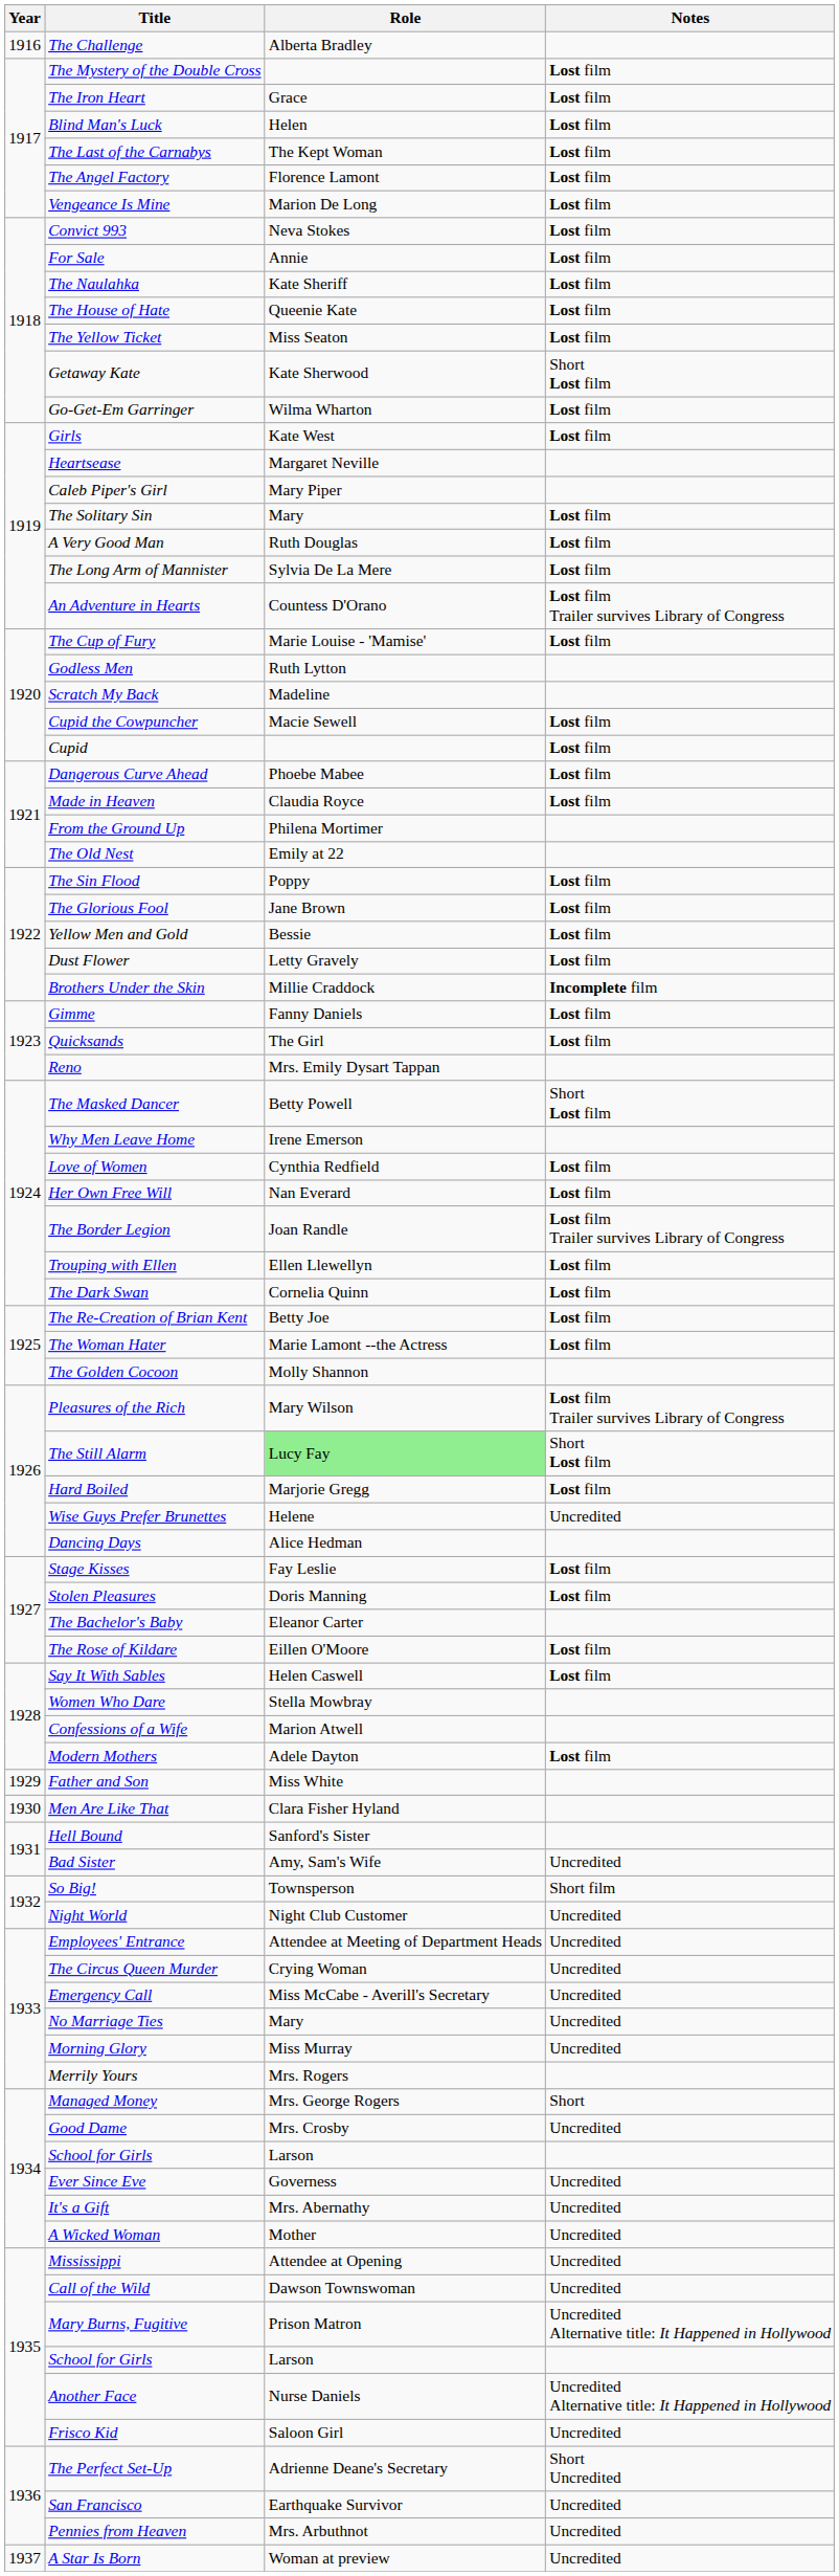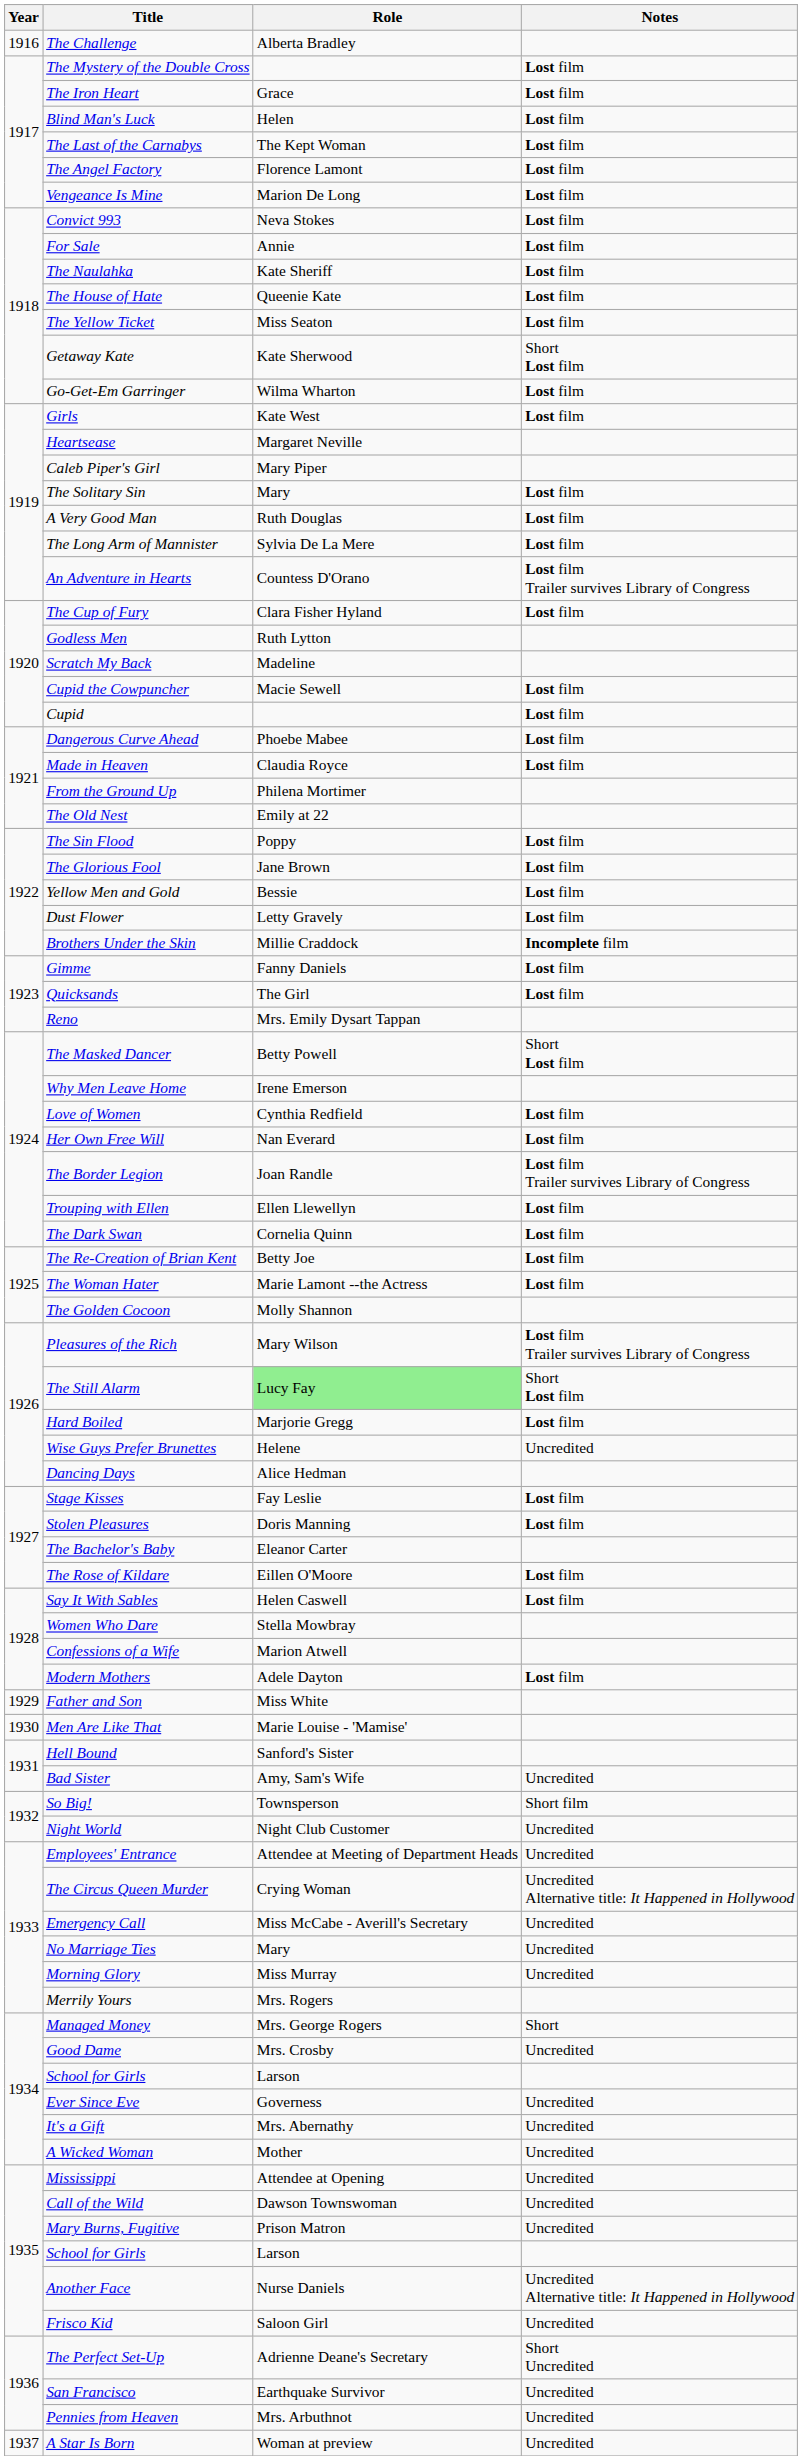 <table class="wikitable" style="font-size: 90%;">
 <tr>
 <th>Year</th>
 <th>Title</th>
 <th>Role</th>
 <th>Notes</th>
 </tr>
 <tr>
 <td>1916</td>
 <td><em><a href='#'>The Challenge</a></em></td>
 <td>Alberta Bradley</td>
 <td></td>
 </tr>
 <tr>
 <td rowspan=6>1917</td>
 <td><em><a href='#'>The Mystery of the Double Cross</a></em></td>
 <td></td>
 <td><strong>Lost</strong> film</td>
 </tr>
 <tr>
 <td><em><a href='#'>The Iron Heart</a></em></td>
 <td>Grace</td>
 <td><strong>Lost</strong> film</td>
 </tr>
 <tr>
 <td><em><a href='#'>Blind Man's Luck</a></em></td>
 <td>Helen</td>
 <td><strong>Lost</strong> film</td>
 </tr>
 <tr>
 <td><em><a href='#'>The Last of the Carnabys</a></em></td>
 <td>The Kept Woman</td>
 <td><strong>Lost</strong> film</td>
 </tr>
 <tr>
 <td><em><a href='#'>The Angel Factory</a></em></td>
 <td>Florence Lamont</td>
 <td><strong>Lost</strong> film</td>
 </tr>
 <tr>
 <td><em><a href='#'>Vengeance Is Mine</a></em></td>
 <td>Marion De Long</td>
 <td><strong>Lost</strong> film</td>
 </tr>
 <tr>
 <td rowspan=7>1918</td>
 <td><em><a href='#'>Convict 993</a></em></td>
 <td>Neva Stokes</td>
 <td><strong>Lost</strong> film</td>
 </tr>
 <tr>
 <td><em><a href='#'>For Sale</a></em></td>
 <td>Annie</td>
 <td><strong>Lost</strong> film</td>
 </tr>
 <tr>
 <td><em><a href='#'>The Naulahka</a></em></td>
 <td>Kate Sheriff</td>
 <td><strong>Lost</strong> film</td>
 </tr>
 <tr>
 <td><em><a href='#'>The House of Hate</a></em></td>
 <td>Queenie Kate</td>
 <td><strong>Lost</strong> film</td>
 </tr>
 <tr>
 <td><em><a href='#'>The Yellow Ticket</a></em></td>
 <td>Miss Seaton</td>
 <td><strong>Lost</strong> film</td>
 </tr>
 <tr>
 <td><em>Getaway Kate</em></td>
 <td>Kate Sherwood</td>
 <td>Short <br><strong>Lost</strong> film</td>
 </tr>
 <tr>
 <td><em>Go-Get-Em Garringer</em></td>
 <td>Wilma Wharton</td>
 <td><strong>Lost</strong> film</td>
 </tr>
 <tr>
 <td rowspan=7>1919</td>
 <td><em><a href='#'>Girls</a></em></td>
 <td>Kate West</td>
 <td><strong>Lost</strong> film</td>
 </tr>
 <tr>
 <td><em><a href='#'>Heartsease</a></em></td>
 <td>Margaret Neville</td>
 <td></td>
 </tr>
 <tr>
 <td><em>Caleb Piper's Girl</em></td>
 <td>Mary Piper</td>
 <td></td>
 </tr>
 <tr>
 <td><em>The Solitary Sin</em></td>
 <td>Mary</td>
 <td><strong>Lost</strong> film</td>
 </tr>
 <tr>
 <td><em>A Very Good Man</em></td>
 <td>Ruth Douglas</td>
 <td><strong>Lost</strong> film</td>
 </tr>
 <tr>
 <td><em>The Long Arm of Mannister</em></td>
 <td>Sylvia De La Mere</td>
 <td><strong>Lost</strong> film</td>
 </tr>
 <tr>
 <td><em><a href='#'>An Adventure in Hearts</a></em></td>
 <td>Countess D'Orano</td>
 <td><strong>Lost</strong> film <br> Trailer survives Library of Congress</td>
 </tr>
 <tr>
 <td rowspan=5>1920</td>
 <td><em><a href='#'> The Cup of Fury</a></em></td>
-<td>Marie Louise - 'Mamise'</td>
+<td>Clara Fisher Hyland</td>
 <td><strong>Lost</strong> film</td>
 </tr>
 <tr>
 <td><em><a href='#'>Godless Men</a></em></td>
 <td>Ruth Lytton</td>
 <td></td>
 </tr>
 <tr>
 <td><em><a href='#'> Scratch My Back</a></em></td>
 <td>Madeline</td>
 <td></td>
 </tr>
 <tr>
 <td><em><a href='#'>Cupid the Cowpuncher</a></em></td>
 <td>Macie Sewell</td>
 <td><strong>Lost</strong> film</td>
 </tr>
 <tr>
 <td><em>Cupid</em></td>
 <td></td>
 <td><strong>Lost</strong> film</td>
 </tr>
 <tr>
 <td rowspan=4>1921</td>
 <td><em><a href='#'>Dangerous Curve Ahead</a></em></td>
 <td>Phoebe Mabee</td>
 <td><strong>Lost</strong> film</td>
 </tr>
 <tr>
 <td><em><a href='#'>Made in Heaven</a></em></td>
 <td>Claudia Royce</td>
 <td><strong>Lost</strong> film</td>
 </tr>
 <tr>
 <td><em><a href='#'>From the Ground Up</a></em></td>
 <td>Philena Mortimer</td>
 <td></td>
 </tr>
 <tr>
 <td><em><a href='#'>The Old Nest</a></em></td>
 <td>Emily at 22</td>
 <td></td>
 </tr>
 <tr>
 <td rowspan=5>1922</td>
 <td><em><a href='#'>The Sin Flood</a></em></td>
 <td>Poppy</td>
 <td><strong>Lost</strong> film</td>
 </tr>
 <tr>
 <td><em><a href='#'>The Glorious Fool</a></em></td>
 <td>Jane Brown</td>
 <td><strong>Lost</strong> film</td>
 </tr>
 <tr>
 <td><em>Yellow Men and Gold</em></td>
 <td>Bessie</td>
 <td><strong>Lost</strong> film</td>
 </tr>
 <tr>
 <td><em>Dust Flower</em></td>
 <td>Letty Gravely</td>
 <td><strong>Lost</strong> film</td>
 </tr>
 <tr>
 <td><em><a href='#'>Brothers Under the Skin</a></em></td>
 <td>Millie Craddock</td>
 <td><strong>Incomplete</strong> film</td>
 </tr>
 <tr>
 <td rowspan=3>1923</td>
 <td><em><a href='#'>Gimme</a></em></td>
 <td>Fanny Daniels</td>
 <td><strong>Lost</strong> film</td>
 </tr>
 <tr>
 <td><em><a href='#'>Quicksands</a></em></td>
 <td>The Girl</td>
 <td><strong>Lost</strong> film</td>
 </tr>
 <tr>
 <td><em><a href='#'> Reno</a></em></td>
 <td>Mrs. Emily Dysart Tappan</td>
 <td></td>
 </tr>
 <tr>
 <td rowspan=7>1924</td>
 <td><em><a href='#'>The Masked Dancer</a></em></td>
 <td>Betty Powell</td>
 <td>Short <br><strong>Lost</strong> film</td>
 </tr>
 <tr>
 <td><em><a href='#'>Why Men Leave Home</a></em></td>
 <td>Irene Emerson</td>
 <td></td>
 </tr>
 <tr>
 <td><em><a href='#'>Love of Women</a></em></td>
 <td>Cynthia Redfield</td>
 <td><strong>Lost</strong> film</td>
 </tr>
 <tr>
 <td><em><a href='#'>Her Own Free Will</a></em></td>
 <td>Nan Everard</td>
 <td><strong>Lost</strong> film</td>
 </tr>
 <tr>
 <td><em><a href='#'>The Border Legion</a></em></td>
 <td>Joan Randle</td>
 <td><strong>Lost</strong> film <br> Trailer survives Library of Congress</td>
 </tr>
 <tr>
 <td><em><a href='#'>Trouping with Ellen</a></em></td>
 <td>Ellen Llewellyn</td>
 <td><strong>Lost</strong> film</td>
 </tr>
 <tr>
 <td><em><a href='#'>The Dark Swan</a></em></td>
 <td>Cornelia Quinn</td>
 <td><strong>Lost</strong> film</td>
 </tr>
 <tr>
 <td rowspan=3>1925</td>
 <td><em><a href='#'>The Re-Creation of Brian Kent</a></em></td>
 <td>Betty Joe</td>
 <td><strong>Lost</strong> film</td>
 </tr>
 <tr>
 <td><em><a href='#'>The Woman Hater</a></em></td>
 <td>Marie Lamont --the Actress</td>
 <td><strong>Lost</strong> film</td>
 </tr>
 <tr>
 <td><em><a href='#'>The Golden Cocoon</a></em></td>
 <td>Molly Shannon</td>
 <td></td>
 </tr>
 <tr>
 <td rowspan=5>1926</td>
 <td><em><a href='#'>Pleasures of the Rich</a></em></td>
 <td>Mary Wilson</td>
 <td><strong>Lost</strong> film <br> Trailer survives Library of Congress</td>
 </tr>
 <tr>
 <td><em><a href='#'>The Still Alarm</a></em></td>
 <td style="background: lightgreen;">Lucy Fay</td>
 <td>Short <br><strong>Lost</strong> film</td>
 </tr>
 <tr>
 <td><em><a href='#'>Hard Boiled</a></em></td>
 <td>Marjorie Gregg</td>
 <td><strong>Lost</strong> film</td>
 </tr>
 <tr>
 <td><em><a href='#'>Wise Guys Prefer Brunettes</a></em></td>
 <td>Helene</td>
 <td>Uncredited</td>
 </tr>
 <tr>
 <td><em><a href='#'>Dancing Days</a></em></td>
 <td>Alice Hedman</td>
 <td></td>
 </tr>
 <tr>
 <td rowspan=4>1927</td>
 <td><em><a href='#'>Stage Kisses</a></em></td>
 <td>Fay Leslie</td>
 <td><strong>Lost</strong> film</td>
 </tr>
 <tr>
 <td><em><a href='#'>Stolen Pleasures</a></em></td>
 <td>Doris Manning</td>
 <td><strong>Lost</strong> film</td>
 </tr>
 <tr>
 <td><em><a href='#'>The Bachelor's Baby</a></em></td>
 <td>Eleanor Carter</td>
 <td></td>
 </tr>
 <tr>
 <td><em><a href='#'>The Rose of Kildare</a></em></td>
 <td>Eillen O'Moore</td>
 <td><strong>Lost</strong> film</td>
 </tr>
 <tr>
 <td rowspan=4>1928</td>
 <td><em><a href='#'>Say It With Sables</a></em></td>
 <td>Helen Caswell</td>
 <td><strong>Lost</strong> film</td>
 </tr>
 <tr>
 <td><em><a href='#'>Women Who Dare</a></em></td>
 <td>Stella Mowbray</td>
 <td></td>
 </tr>
 <tr>
 <td><em><a href='#'>Confessions of a Wife</a></em></td>
 <td>Marion Atwell</td>
 <td></td>
 </tr>
 <tr>
 <td><em><a href='#'>Modern Mothers</a></em></td>
 <td>Adele Dayton</td>
 <td><strong>Lost</strong> film</td>
 </tr>
 <tr>
 <td>1929</td>
 <td><em><a href='#'>Father and Son</a></em></td>
 <td>Miss White</td>
 <td></td>
 </tr>
 <tr>
 <td>1930</td>
 <td><em><a href='#'>Men Are Like That</a></em></td>
-<td>Clara Fisher Hyland</td>
+<td>Marie Louise - 'Mamise'</td>
 <td></td>
 </tr>
 <tr>
 <td rowspan=2>1931</td>
 <td><em><a href='#'>Hell Bound</a></em></td>
 <td>Sanford's Sister</td>
 <td></td>
 </tr>
 <tr>
 <td><em><a href='#'>Bad Sister</a></em></td>
 <td>Amy, Sam's Wife</td>
 <td>Uncredited</td>
 </tr>
 <tr>
 <td rowspan=2>1932</td>
 <td><em><a href='#'>So Big!</a></em></td>
 <td>Townsperson</td>
 <td>Short film</td>
 </tr>
 <tr>
 <td><em><a href='#'>Night World</a></em></td>
 <td>Night Club Customer</td>
 <td>Uncredited</td>
 </tr>
 <tr>
 <td rowspan=6>1933</td>
 <td><em><a href='#'>Employees' Entrance</a></em></td>
 <td>Attendee at Meeting of Department Heads</td>
 <td>Uncredited</td>
 </tr>
 <tr>
 <td><em><a href='#'>The Circus Queen Murder</a></em></td>
 <td>Crying Woman</td>
-<td>Uncredited</td>
+<td>Uncredited<br>Alternative title: <em>It Happened in Hollywood</em></td>
 </tr>
 <tr>
 <td><em><a href='#'> Emergency Call</a></em></td>
 <td>Miss McCabe - Averill's Secretary</td>
 <td>Uncredited</td>
 </tr>
 <tr>
 <td><em><a href='#'>No Marriage Ties</a></em></td>
 <td>Mary</td>
 <td>Uncredited</td>
 </tr>
 <tr>
 <td><em><a href='#'> Morning Glory</a></em></td>
 <td>Miss Murray</td>
 <td>Uncredited</td>
 </tr>
 <tr>
 <td><em>Merrily Yours</em></td>
 <td>Mrs. Rogers</td>
 <td></td>
 </tr>
 <tr>
 <td rowspan=6>1934</td>
 <td><em><a href='#'>Managed Money</a></em></td>
 <td>Mrs. George Rogers</td>
 <td>Short</td>
 </tr>
 <tr>
 <td><em><a href='#'>Good Dame</a></em></td>
 <td>Mrs. Crosby</td>
 <td>Uncredited</td>
 </tr>
 <tr>
 <td><em><a href='#'>School for Girls</a></em></td>
 <td>Larson</td>
 <td></td>
 </tr>
 <tr>
 <td><em><a href='#'> Ever Since Eve</a></em></td>
 <td>Governess</td>
 <td>Uncredited</td>
 </tr>
 <tr>
 <td><em><a href='#'>It's a Gift</a></em></td>
 <td>Mrs. Abernathy</td>
 <td>Uncredited</td>
 </tr>
 <tr>
 <td><em><a href='#'>A Wicked Woman</a></em></td>
 <td>Mother</td>
 <td>Uncredited</td>
 </tr>
 <tr>
 <td rowspan=6>1935</td>
 <td><em><a href='#'> Mississippi</a></em></td>
 <td>Attendee at Opening</td>
 <td>Uncredited</td>
 </tr>
 <tr>
 <td><em><a href='#'>Call of the Wild</a></em></td>
 <td>Dawson Townswoman</td>
 <td>Uncredited</td>
 </tr>
 <tr>
 <td><em><a href='#'>Mary Burns, Fugitive</a></em></td>
 <td>Prison Matron</td>
-<td>Uncredited<br>Alternative title: <em>It Happened in Hollywood</em></td>
+<td>Uncredited</td>
 </tr>
 <tr>
 <td><em><a href='#'>School for Girls</a></em></td>
 <td>Larson</td>
 <td></td>
 </tr>
 <tr>
 <td><em><a href='#'>Another Face</a></em></td>
 <td>Nurse Daniels</td>
 <td>Uncredited<br>Alternative title: <em>It Happened in Hollywood</em></td>
 </tr>
 <tr>
 <td><em><a href='#'>Frisco Kid</a></em></td>
 <td>Saloon Girl</td>
 <td>Uncredited</td>
 </tr>
 <tr>
 <td rowspan=3>1936</td>
 <td><em><a href='#'>The Perfect Set-Up</a></em></td>
 <td>Adrienne Deane's Secretary</td>
 <td>Short <br> Uncredited</td>
 </tr>
 <tr>
 <td><em><a href='#'>San Francisco</a></em></td>
 <td>Earthquake Survivor</td>
 <td>Uncredited</td>
 </tr>
 <tr>
 <td><em><a href='#'> Pennies from Heaven</a></em></td>
 <td>Mrs. Arbuthnot</td>
 <td>Uncredited</td>
 </tr>
 <tr>
 <td>1937</td>
 <td><em><a href='#'>A Star Is Born</a></em></td>
 <td>Woman at preview</td>
 <td>Uncredited</td>
 </tr>
 </table>
